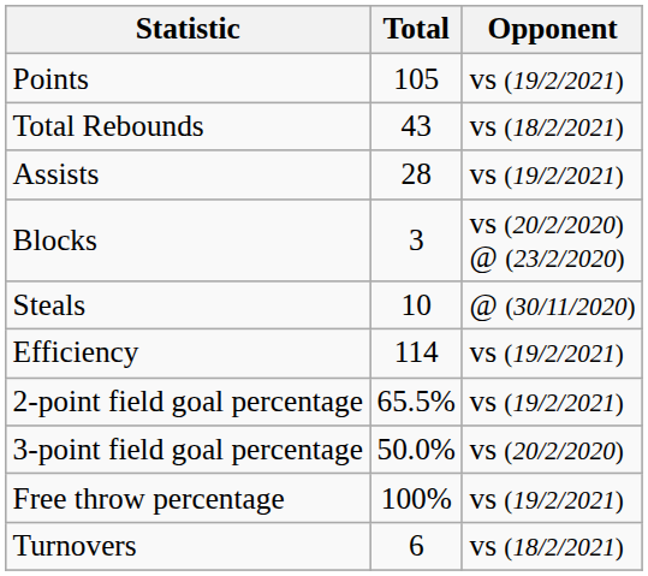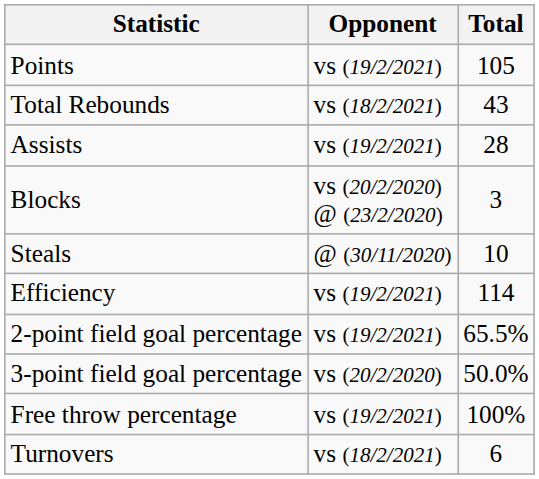 <table class=wikitable>
 <tr>
 <th>Statistic</th>
+<th>Opponent</th>
 <th>Total</th>
-<th>Opponent</th>
 </tr>
 <tr>
 <td>Points</td>
+<td>vs  <small> (<em>19/2/2021</em>) </small></td>
 <td align=center>105</td>
-<td>vs  <small> (<em>19/2/2021</em>) </small></td>
 </tr>
 <tr>
 <td>Total Rebounds</td>
+<td>vs  <small> (<em>18/2/2021</em>) </small></td>
 <td align=center>43</td>
-<td>vs  <small> (<em>18/2/2021</em>) </small></td>
 </tr>
 <tr>
 <td>Assists</td>
+<td>vs  <small> (<em>19/2/2021</em>) </small></td>
 <td align=center>28</td>
-<td>vs  <small> (<em>19/2/2021</em>) </small></td>
 </tr>
 <tr>
 <td>Blocks</td>
+<td>vs  <small> (<em>20/2/2020</em>) </small> <br> @  <small> (<em>23/2/2020</em>) </small></td>
 <td align=center>3</td>
-<td>vs  <small> (<em>20/2/2020</em>) </small> <br> @  <small> (<em>23/2/2020</em>) </small></td>
 </tr>
 <tr>
 <td>Steals</td>
+<td>@  <small> (<em>30/11/2020</em>) </small></td>
 <td align=center>10</td>
-<td>@  <small> (<em>30/11/2020</em>) </small></td>
 </tr>
 <tr>
 <td>Efficiency</td>
+<td>vs  <small> (<em>19/2/2021</em>) </small></td>
 <td align=center>114</td>
-<td>vs  <small> (<em>19/2/2021</em>) </small></td>
 </tr>
 <tr>
 <td>2-point field goal percentage</td>
+<td>vs  <small> (<em>19/2/2021</em>) </small></td>
 <td align=center>65.5%</td>
-<td>vs  <small> (<em>19/2/2021</em>) </small></td>
 </tr>
 <tr>
 <td>3-point field goal percentage</td>
+<td>vs  <small> (<em>20/2/2020</em>) </small></td>
 <td align=center>50.0%</td>
-<td>vs  <small> (<em>20/2/2020</em>) </small></td>
 </tr>
 <tr>
 <td>Free throw percentage</td>
+<td>vs  <small> (<em>19/2/2021</em>) </small></td>
 <td align=center>100%</td>
-<td>vs  <small> (<em>19/2/2021</em>) </small></td>
 </tr>
 <tr>
 <td>Turnovers</td>
+<td>vs  <small> (<em>18/2/2021</em>) </small></td>
 <td align=center>6</td>
-<td>vs  <small> (<em>18/2/2021</em>) </small></td>
 </tr>
 </table>
